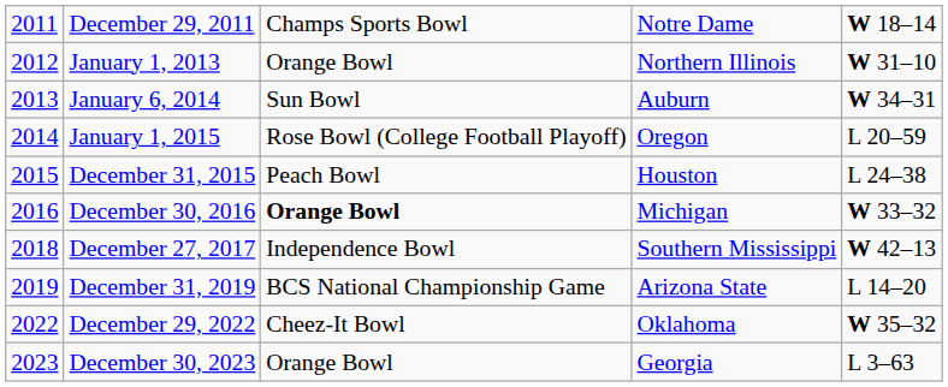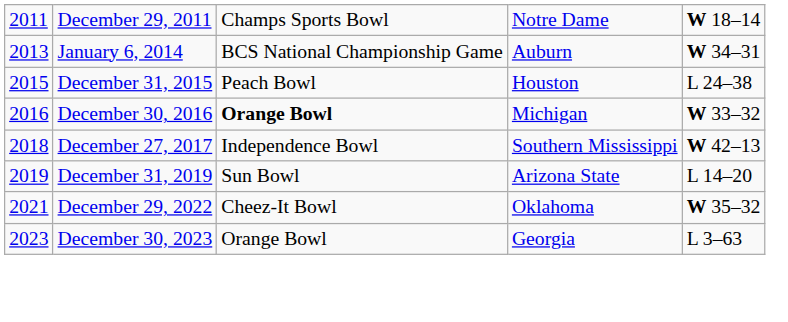 <table class="wikitable">
 <tr>
 <td><a href='#'>2011</a></td>
 <td><a href='#'>December 29, 2011</a></td>
 <td>Champs Sports Bowl</td>
 <td><a href='#'>Notre Dame</a></td>
 <td><strong>W</strong> 18–14</td>
 </tr>
 <tr>
-<td><a href='#'>2012</a></td>
-<td><a href='#'>January 1, 2013</a></td>
-<td>Orange Bowl</td>
-<td><a href='#'>Northern Illinois</a></td>
-<td><strong>W</strong> 31–10</td>
-</tr>
-<tr>
 <td><a href='#'>2013</a></td>
 <td><a href='#'>January 6, 2014</a></td>
-<td>Sun Bowl</td>
+<td>BCS National Championship Game</td>
 <td><a href='#'>Auburn</a></td>
 <td><strong>W</strong> 34–31</td>
-</tr>
-<tr>
-<td><a href='#'>2014</a></td>
-<td><a href='#'>January 1, 2015</a></td>
-<td>Rose Bowl (College Football Playoff)</td>
-<td><a href='#'>Oregon</a></td>
-<td>L 20–59</td>
 </tr>
 <tr>
 <td><a href='#'>2015</a></td>
 <td><a href='#'>December 31, 2015</a></td>
 <td>Peach Bowl</td>
 <td><a href='#'>Houston</a></td>
 <td>L 24–38</td>
 </tr>
 <tr>
 <td><a href='#'>2016</a></td>
 <td><a href='#'>December 30, 2016</a></td>
 <td><strong>Orange Bowl</strong></td>
 <td><a href='#'>Michigan</a></td>
 <td><strong>W</strong> 33–32</td>
 </tr>
 <tr>
 <td><a href='#'>2018</a></td>
 <td><a href='#'>December 27, 2017</a></td>
 <td>Independence Bowl</td>
 <td><a href='#'>Southern Mississippi</a></td>
 <td><strong>W</strong> 42–13</td>
 </tr>
 <tr>
 <td><a href='#'>2019</a></td>
 <td><a href='#'>December 31, 2019</a></td>
-<td>BCS National Championship Game</td>
+<td>Sun Bowl</td>
 <td><a href='#'>Arizona State</a></td>
 <td>L 14–20</td>
 </tr>
 <tr>
-<td><a href='#'>2022</a></td>
+<td><a href='#'>2021</a></td>
 <td><a href='#'>December 29, 2022</a></td>
 <td>Cheez-It Bowl</td>
 <td><a href='#'>Oklahoma</a></td>
 <td><strong>W</strong> 35–32</td>
 </tr>
 <tr>
 <td><a href='#'>2023</a></td>
 <td><a href='#'>December 30, 2023</a></td>
 <td>Orange Bowl</td>
 <td><a href='#'>Georgia</a></td>
 <td>L 3–63</td>
 </tr>
 </table>
